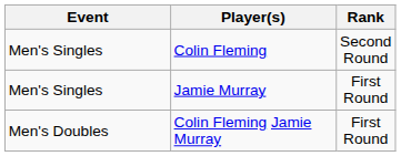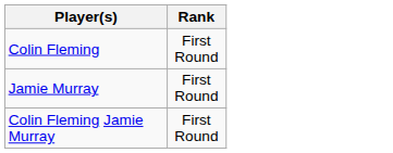 <table class=wikitable style="font-size:90%">
 <tr>
-<th width=150>Event</th>
 <th width=150>Player(s)</th>
 <th width=50>Rank</th>
 </tr>
 <tr>
-<td>Men's Singles</td>
 <td><a href='#'>Colin Fleming</a></td>
-<td align="center">Second Round</td>
+<td align="center">First Round</td>
 </tr>
 <tr>
-<td>Men's Singles</td>
 <td><a href='#'>Jamie Murray</a></td>
 <td align="center">First Round</td>
 </tr>
 <tr>
-<td>Men's Doubles</td>
 <td><a href='#'>Colin Fleming</a> <a href='#'>Jamie Murray</a></td>
 <td align="center">First Round</td>
 </tr>
 </table>
